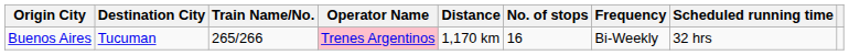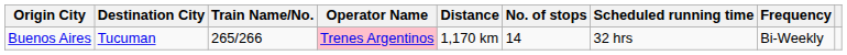 <table class="wikitable sortable" width= align=>
 <tr>
 <th>Origin City</th>
 <th>Destination City</th>
 <th>Train Name/No.</th>
 <th>Operator Name</th>
 <th>Distance</th>
 <th>No. of stops</th>
+<th data-sort-type="number">Scheduled running time</th>
 <th>Frequency</th>
-<th data-sort-type="number">Scheduled running time</th>
 <th></th>
 </tr>
 <tr>
 <td><a href='#'>Buenos Aires</a></td>
 <td><a href='#'>Tucuman</a></td>
 <td>265/266</td>
 <td style="background: pink;"><a href='#'>Trenes Argentinos</a></td>
 <td>1,170 km</td>
-<td>16</td>
+<td>14</td>
+<td>32 hrs</td>
 <td>Bi-Weekly</td>
-<td>32 hrs</td>
 <td></td>
 </tr>
 </table>
